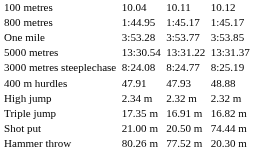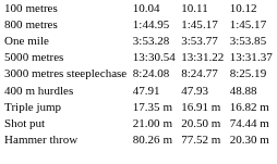 <table>
 <tr>
 <td>100 metres</td>
 <td></td>
 <td>10.04</td>
 <td></td>
 <td>10.11</td>
 <td></td>
 <td>10.12</td>
 </tr>
 <tr>
 <td>800 metres</td>
 <td></td>
 <td>1:44.95</td>
 <td></td>
 <td>1:45.17</td>
 <td></td>
 <td>1:45.17</td>
 </tr>
 <tr>
 <td>One mile</td>
 <td></td>
 <td>3:53.28</td>
 <td></td>
 <td>3:53.77</td>
 <td></td>
 <td>3:53.85</td>
 </tr>
 <tr>
 <td>5000 metres</td>
 <td></td>
 <td>13:30.54</td>
 <td></td>
 <td>13:31.22</td>
 <td></td>
 <td>13:31.37</td>
 </tr>
 <tr>
 <td>3000 metres steeplechase</td>
 <td></td>
 <td>8:24.08</td>
 <td></td>
 <td>8:24.77</td>
 <td></td>
 <td>8:25.19</td>
 </tr>
 <tr>
 <td>400 m hurdles</td>
 <td></td>
 <td>47.91</td>
 <td></td>
 <td>47.93</td>
 <td></td>
 <td>48.88</td>
 </tr>
 <tr>
-<td>High jump</td>
-<td></td>
-<td>2.34 m</td>
-<td></td>
-<td>2.32 m</td>
-<td></td>
-<td>2.32 m</td>
-</tr>
-<tr>
 <td>Triple jump</td>
 <td></td>
 <td>17.35 m</td>
 <td></td>
 <td>16.91 m</td>
 <td></td>
 <td>16.82 m</td>
 </tr>
 <tr>
 <td>Shot put</td>
 <td></td>
 <td>21.00 m</td>
 <td></td>
 <td>20.50 m</td>
 <td></td>
 <td>74.44 m</td>
 </tr>
 <tr>
 <td>Hammer throw</td>
 <td></td>
 <td>80.26 m</td>
 <td></td>
 <td>77.52 m</td>
 <td></td>
 <td>20.30 m</td>
 </tr>
 <tr>
 </tr>
 </table>
